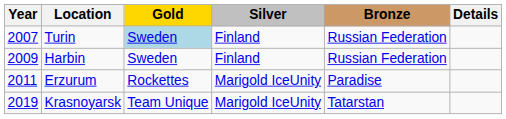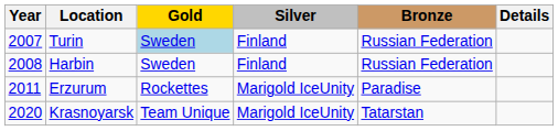 <table class="wikitable">
 <tr>
 <th>Year</th>
 <th>Location</th>
 <td align=center bgcolor=gold><strong>Gold</strong></td>
 <td align=center bgcolor=silver><strong>Silver</strong></td>
 <td align=center bgcolor=cc9966><strong>Bronze</strong></td>
 <th>Details</th>
 </tr>
 <tr>
 <td><a href='#'>2007</a></td>
 <td> <a href='#'>Turin</a></td>
 <td style="background: lightblue;"> <a href='#'>Sweden</a></td>
 <td> <a href='#'>Finland</a></td>
 <td> <a href='#'>Russian Federation</a></td>
 <td></td>
 </tr>
 <tr>
-<td><a href='#'>2009</a></td>
+<td><a href='#'>2008</a></td>
 <td> <a href='#'>Harbin</a></td>
 <td> <a href='#'>Sweden</a></td>
 <td> <a href='#'>Finland</a></td>
 <td> <a href='#'>Russian Federation</a></td>
 <td></td>
 </tr>
 <tr>
 <td><a href='#'>2011</a></td>
 <td> <a href='#'>Erzurum</a></td>
 <td> <a href='#'>Rockettes</a></td>
 <td> <a href='#'>Marigold IceUnity</a></td>
 <td> <a href='#'>Paradise</a></td>
 <td></td>
 </tr>
 <tr>
-<td><a href='#'>2019</a></td>
+<td><a href='#'>2020</a></td>
 <td> <a href='#'>Krasnoyarsk</a></td>
 <td> <a href='#'>Team Unique</a></td>
 <td> <a href='#'>Marigold IceUnity</a></td>
 <td> <a href='#'>Tatarstan</a></td>
 <td></td>
 </tr>
 </table>
